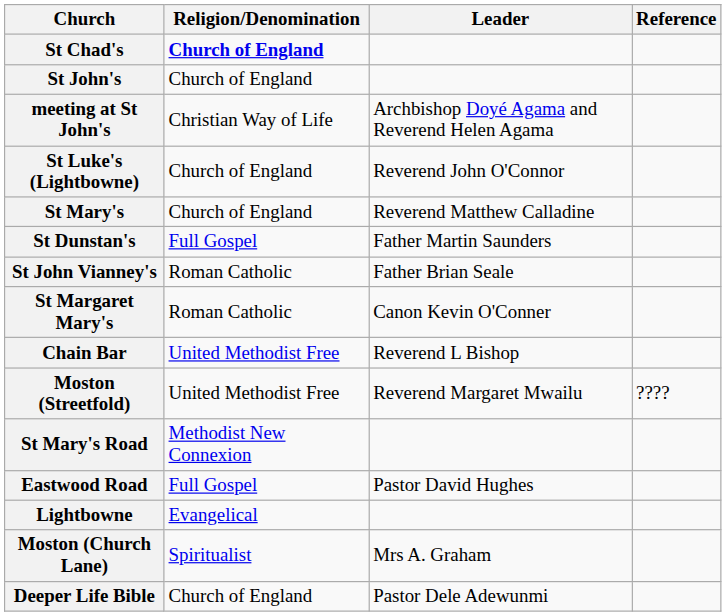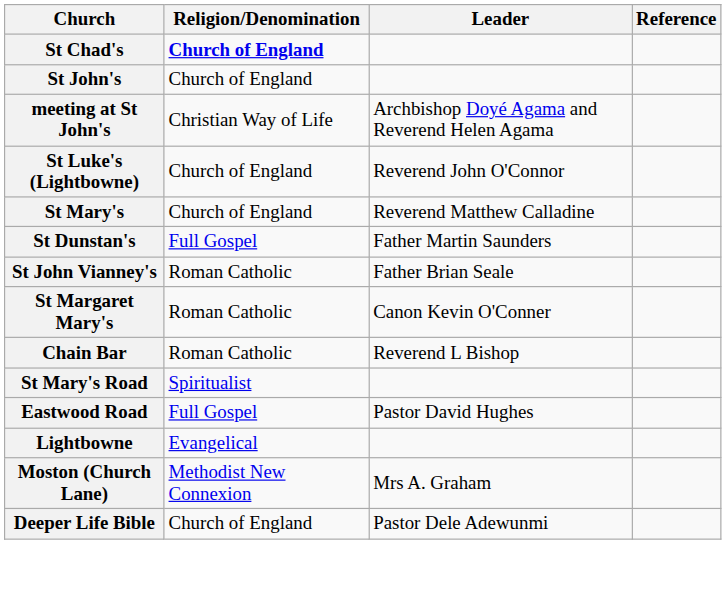 <table class="wikitable">
 <tr>
 <th>Church</th>
 <th>Religion/Denomination</th>
 <th>Leader</th>
 <th>Reference</th>
 </tr>
 <tr>
 <th>St Chad's</th>
 <td><strong><a href='#'>Church of England</a></strong></td>
 <td></td>
 <td></td>
 </tr>
 <tr>
 <th>St John's</th>
 <td>Church of England</td>
 <td></td>
 <td></td>
 </tr>
 <tr>
 <th>meeting at St John's</th>
 <td>Christian Way of Life</td>
 <td>Archbishop <a href='#'>Doyé Agama</a> and Reverend Helen Agama</td>
 <td></td>
 </tr>
 <tr>
 <th>St Luke's (Lightbowne)</th>
 <td>Church of England</td>
 <td>Reverend John O'Connor</td>
 <td></td>
 </tr>
 <tr>
 <th>St Mary's</th>
 <td>Church of England</td>
 <td>Reverend Matthew Calladine</td>
 <td></td>
 </tr>
 <tr>
 <th>St Dunstan's</th>
 <td><a href='#'>Full Gospel</a></td>
 <td>Father Martin Saunders</td>
 <td><br></td>
 </tr>
 <tr>
 <th>St John Vianney's</th>
 <td>Roman Catholic</td>
 <td>Father Brian Seale</td>
 <td></td>
 </tr>
 <tr>
 <th>St Margaret Mary's</th>
 <td>Roman Catholic</td>
 <td>Canon Kevin O'Conner</td>
 <td></td>
 </tr>
 <tr Sharon Pentecostal Church (AoG) || Pastor Dr. Harry Letson>
 <th>Chain Bar</th>
-<td><a href='#'>United Methodist Free</a></td>
+<td>Roman Catholic</td>
 <td>Reverend L Bishop</td>
 <td></td>
 </tr>
 <tr>
-<th>Moston (Streetfold)</th>
-<td>United Methodist Free</td>
-<td>Reverend Margaret Mwailu</td>
-<td>????</td>
-</tr>
-<tr>
 <th>St Mary's Road</th>
-<td><a href='#'>Methodist New Connexion</a></td>
+<td><a href='#'>Spiritualist</a></td>
 <td></td>
 <td></td>
 </tr>
 <tr>
 <th>Eastwood Road</th>
 <td><a href='#'>Full Gospel</a></td>
 <td>Pastor David Hughes</td>
 <td></td>
 </tr>
 <tr>
 <th>Lightbowne</th>
 <td><a href='#'>Evangelical</a></td>
 <td></td>
 <td></td>
 </tr>
 <tr>
 <th>Moston (Church Lane)</th>
-<td><a href='#'>Spiritualist</a></td>
+<td><a href='#'>Methodist New Connexion</a></td>
 <td>Mrs A. Graham</td>
 <td></td>
 </tr>
 <tr>
 <th>Deeper Life Bible</th>
 <td>Church of England</td>
 <td>Pastor Dele Adewunmi</td>
 <td></td>
 </tr>
 </table>
